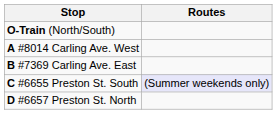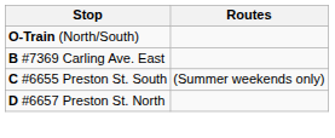 <table class="wikitable">
 <tr>
 <th>Stop</th>
 <th>Routes</th>
 </tr>
 <tr>
 <td><strong>O-Train</strong> (North/South)</td>
 <td></td>
 </tr>
 <tr>
-<td><strong>A</strong> #8014 Carling Ave. West</td>
-<td> </td>
-</tr>
-<tr>
 <td><strong>B</strong> #7369 Carling Ave. East</td>
 <td> </td>
 </tr>
 <tr>
 <td><strong>C</strong> #6655 Preston St. South</td>
-<td style="background: lavender;">  (Summer weekends only)</td>
+<td>  (Summer weekends only)</td>
 </tr>
 <tr>
 <td><strong>D</strong> #6657 Preston St. North</td>
 <td> </td>
 </tr>
 </table>
